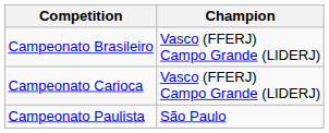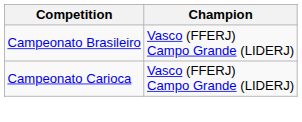 <table class="wikitable">
 <tr>
 <th>Competition</th>
 <th>Champion</th>
 </tr>
 <tr>
 <td><a href='#'>Campeonato Brasileiro</a></td>
 <td><a href='#'>Vasco</a> (FFERJ)<br><a href='#'>Campo Grande</a> (LIDERJ)</td>
 </tr>
 <tr>
 <td><a href='#'>Campeonato Carioca</a></td>
 <td><a href='#'>Vasco</a> (FFERJ)<br><a href='#'>Campo Grande</a> (LIDERJ)</td>
 </tr>
-<tr>
-<td><a href='#'>Campeonato Paulista</a></td>
-<td><a href='#'>São Paulo</a></td>
-</tr>
 </table>
